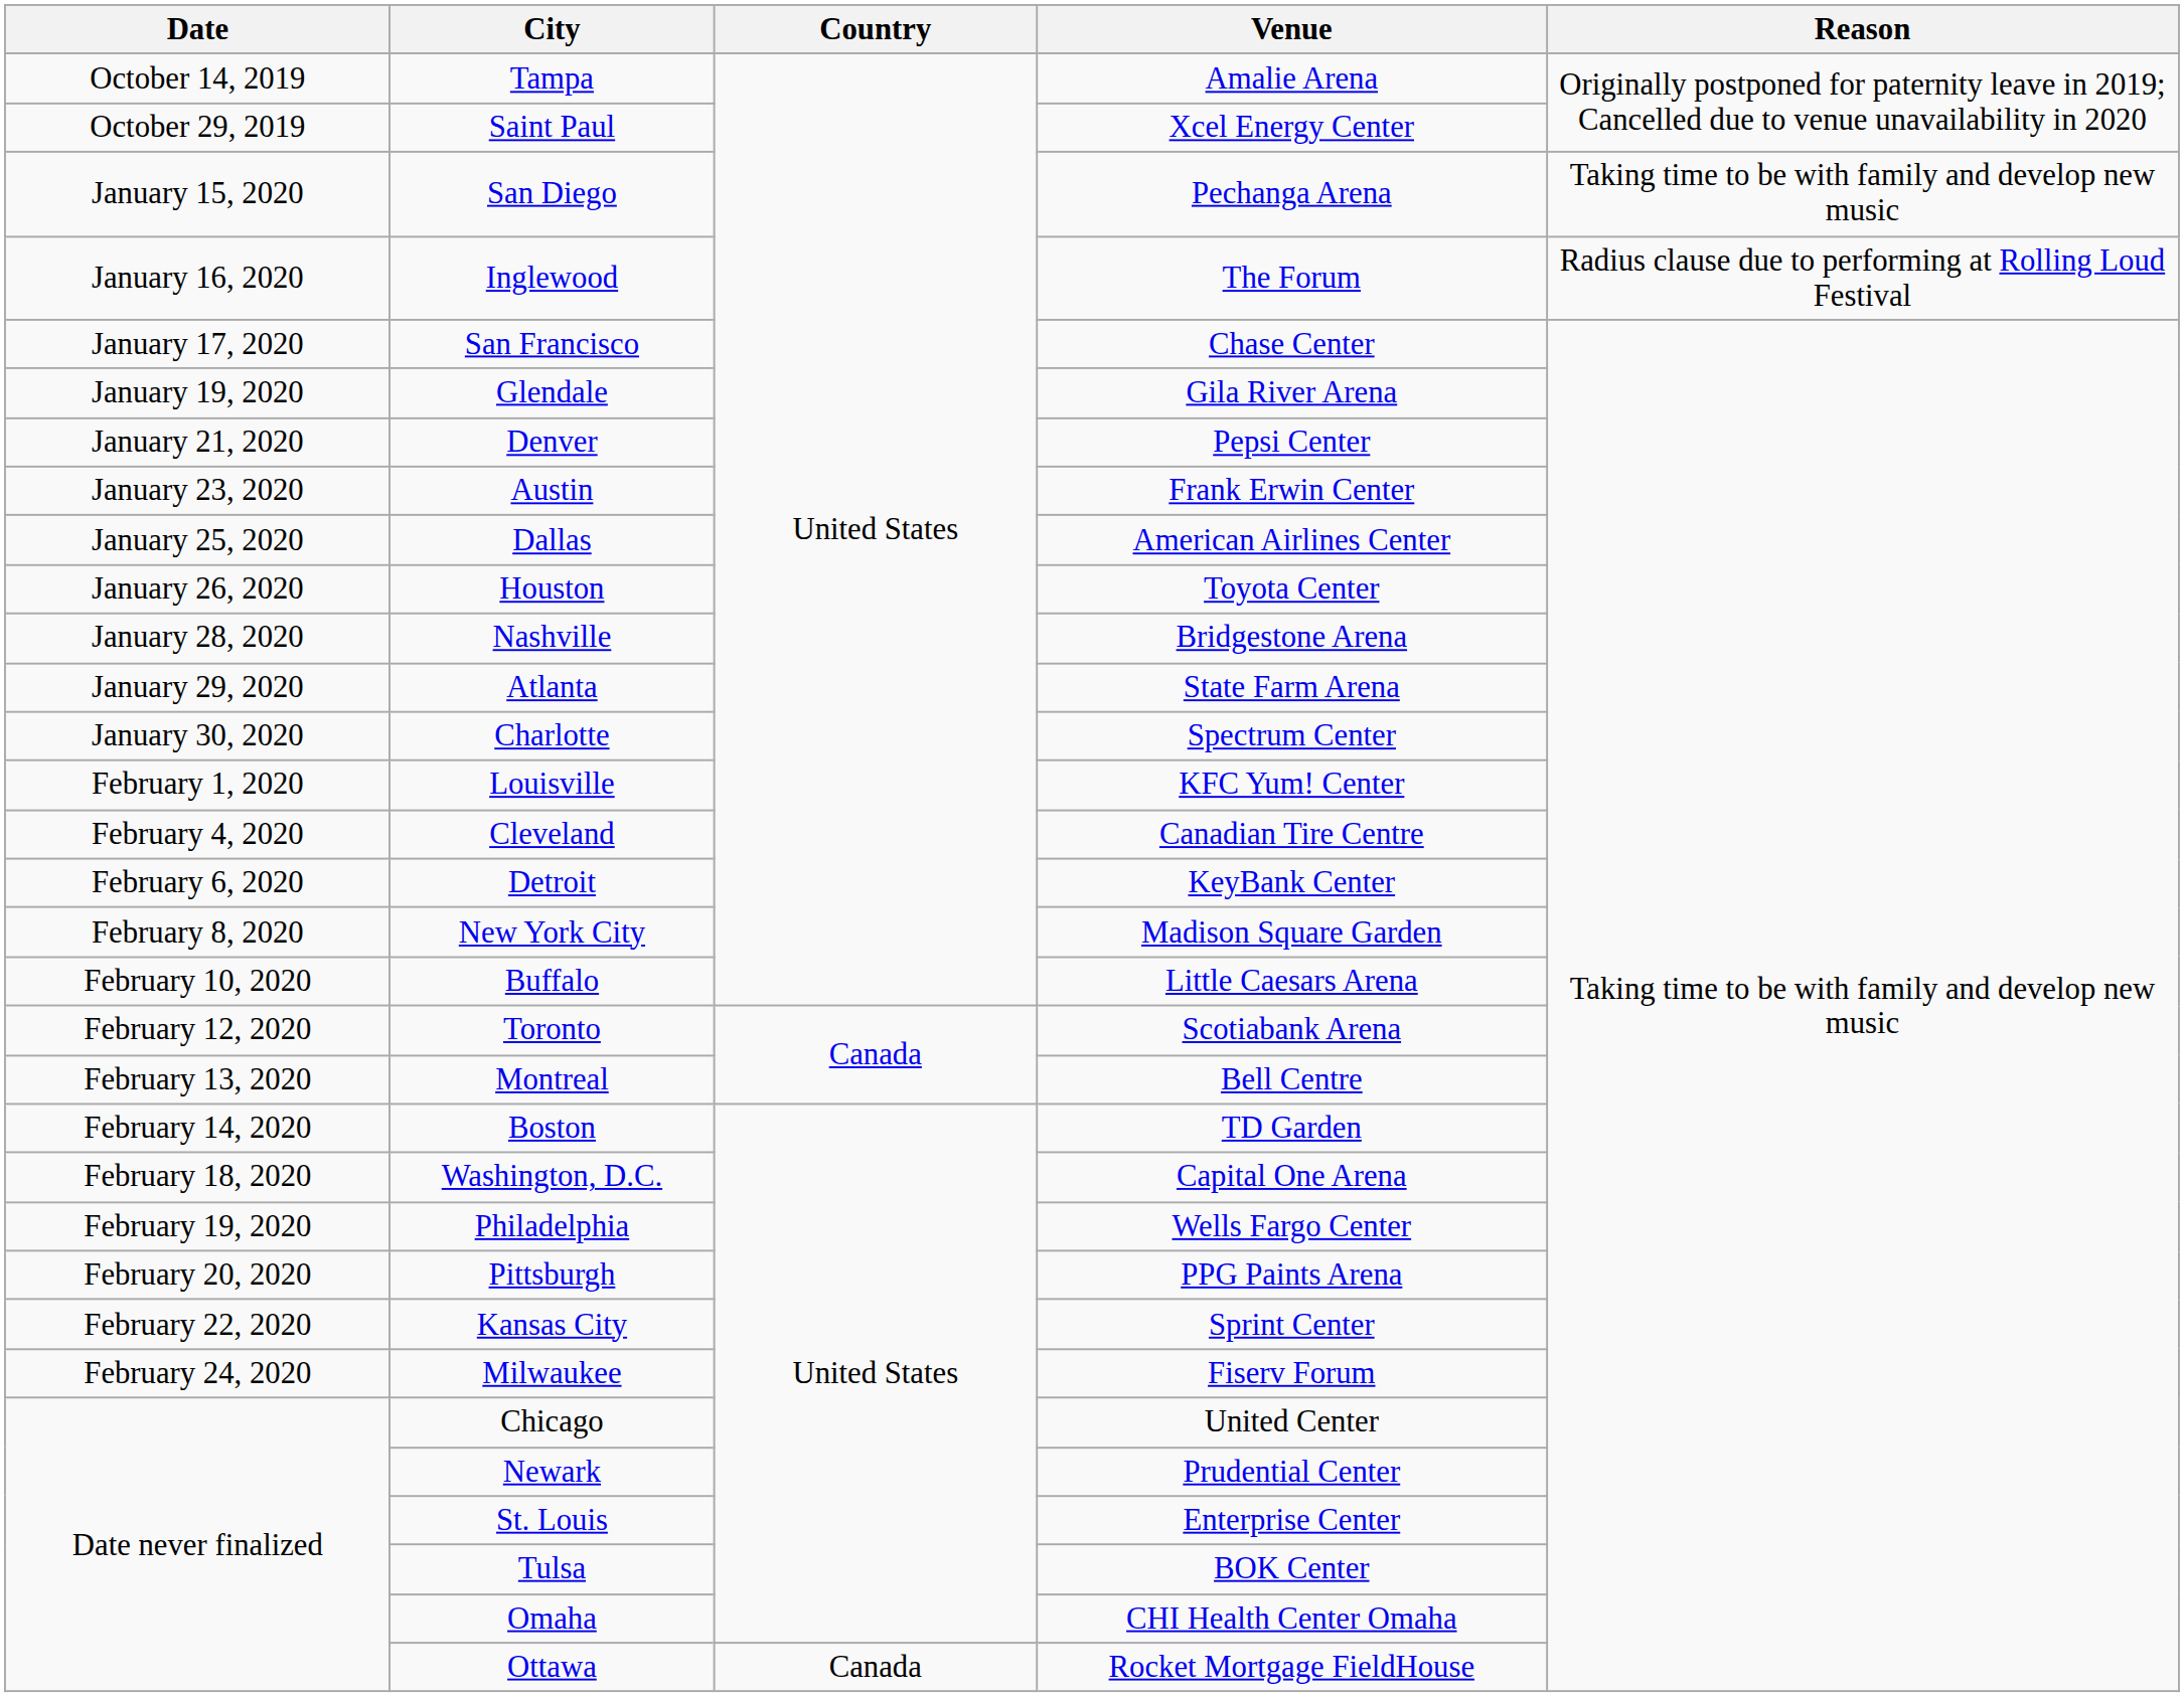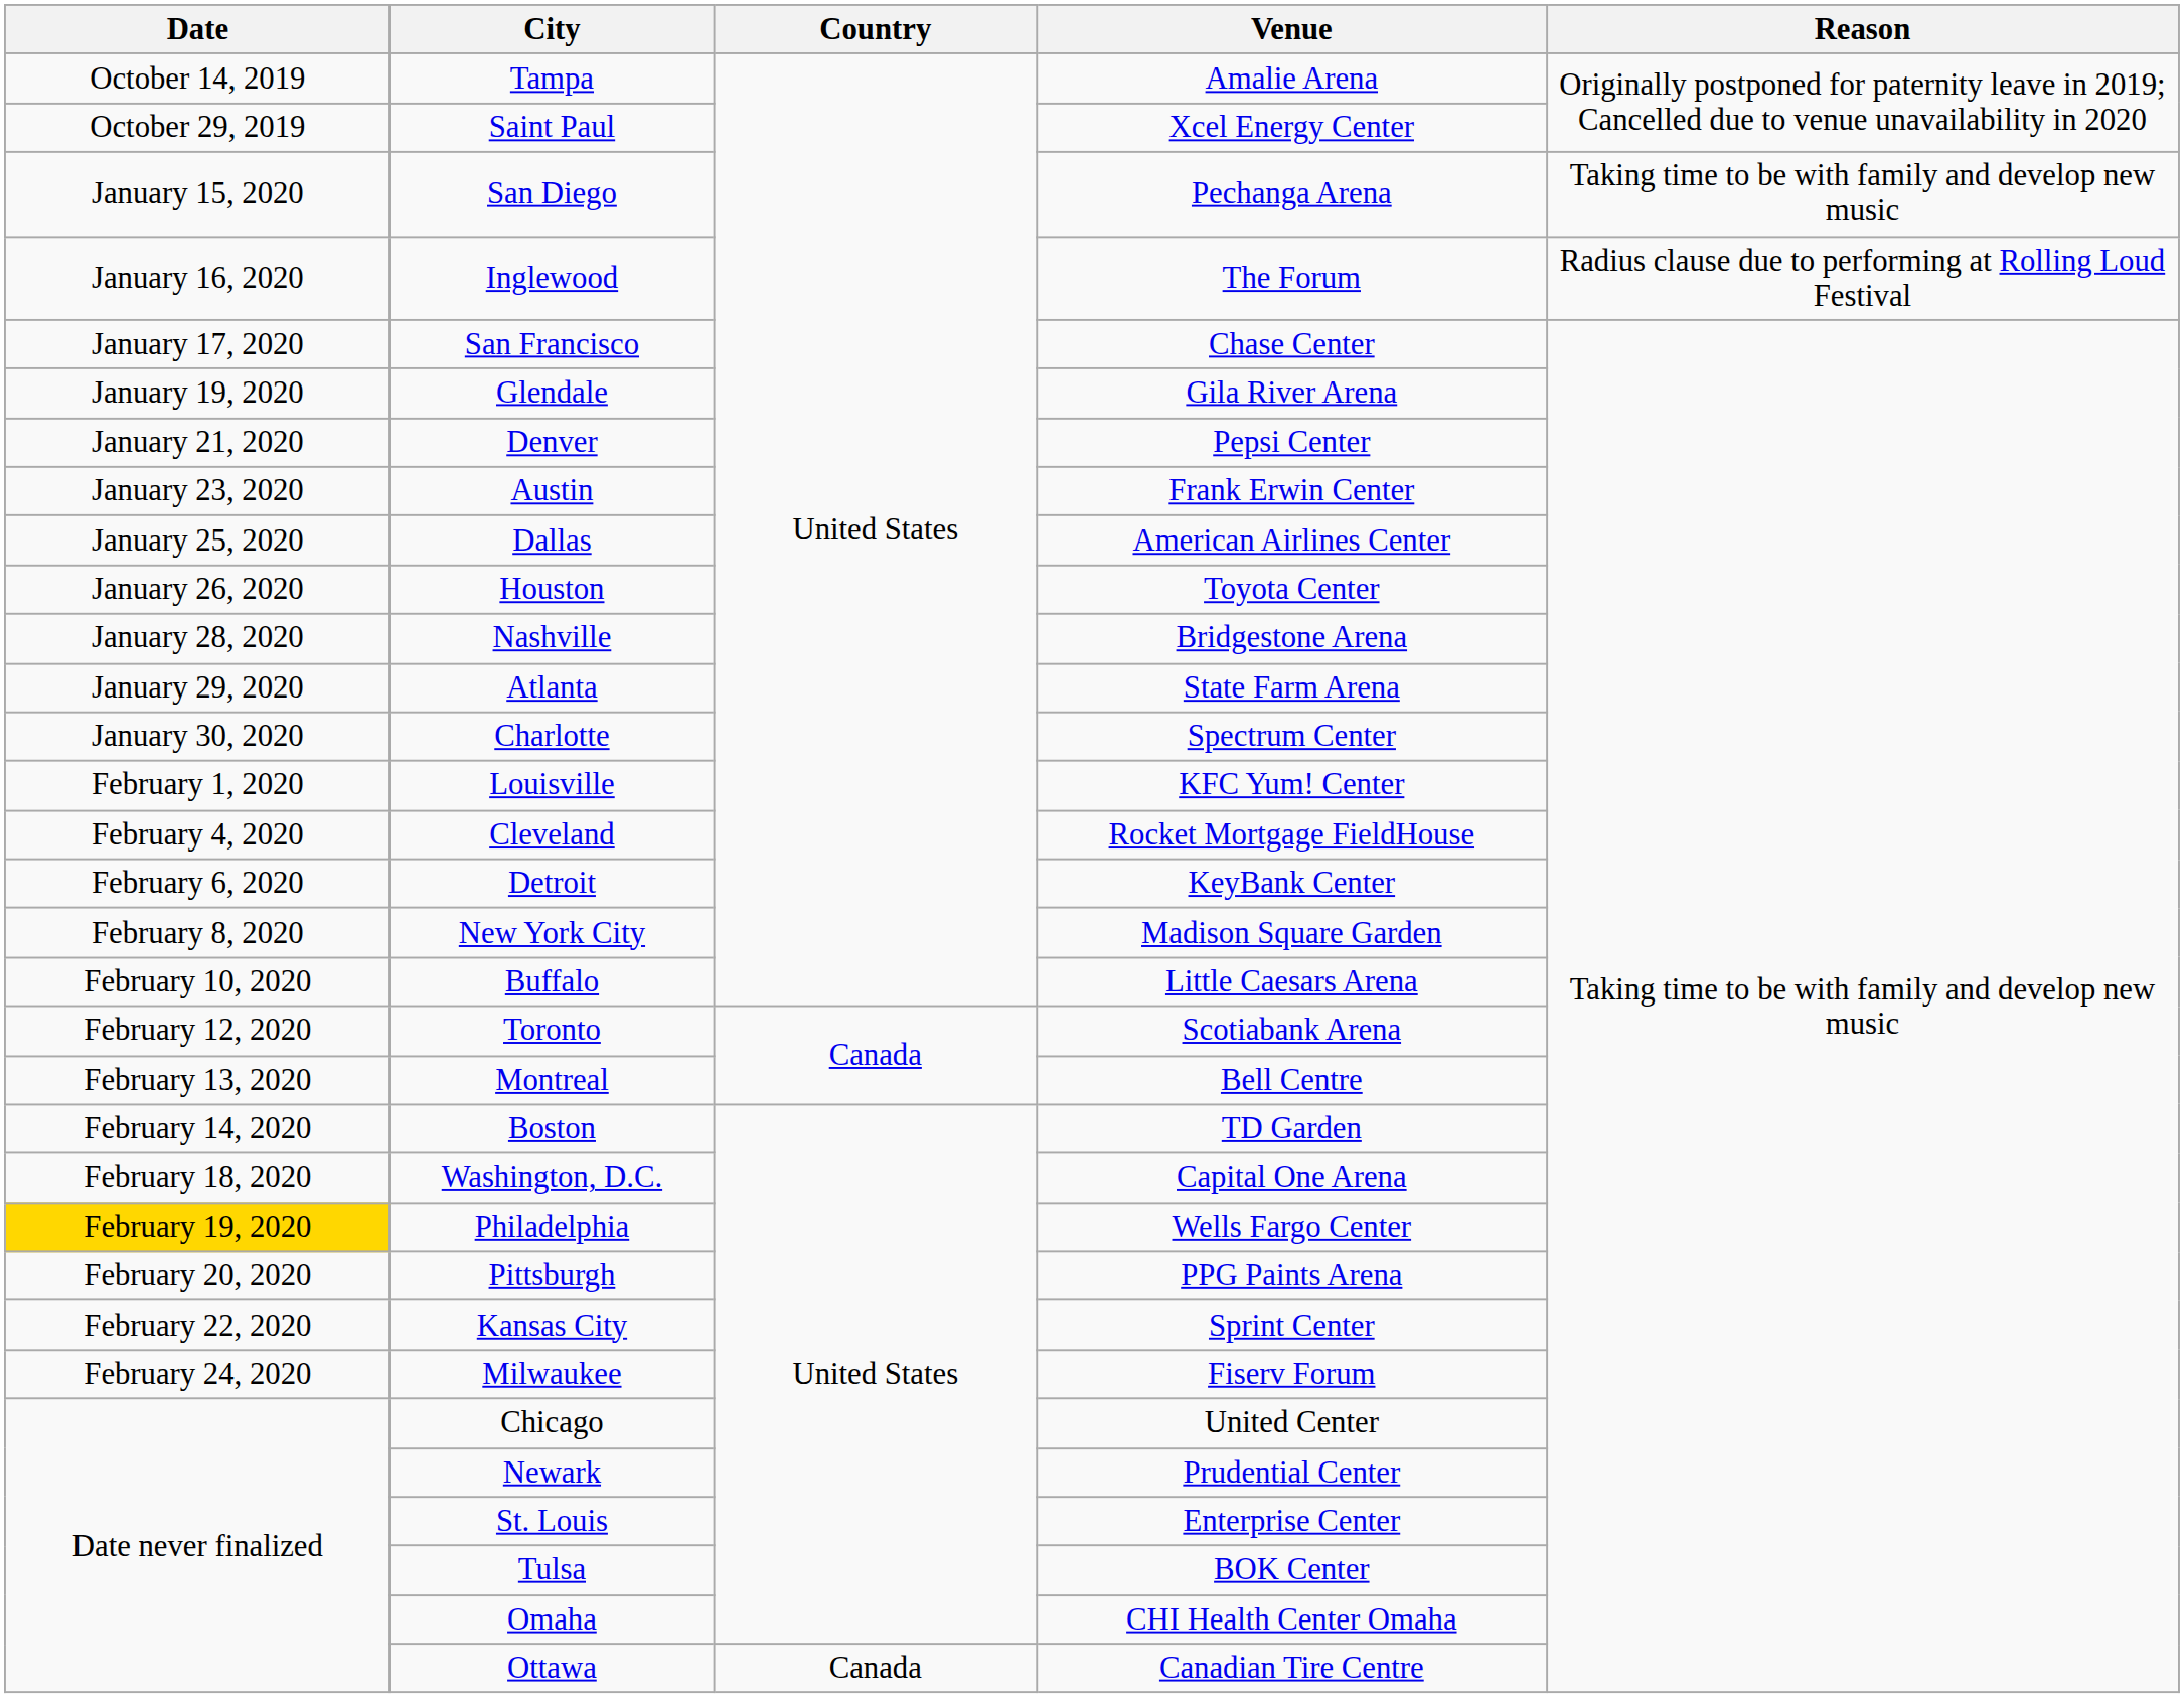 <table class="wikitable" style="text-align:center;">
 <tr>
 <th scope="col" style="width:12em;">Date</th>
 <th scope="col" style="width:10em;">City</th>
 <th scope="col" style="width:10em;">Country</th>
 <th scope="col" style="width:16em;">Venue</th>
 <th scope="col" style="width:20em;">Reason</th>
 </tr>
 <tr>
 <td>October 14, 2019</td>
 <td><a href='#'>Tampa</a></td>
 <td rowspan="18">United States</td>
 <td><a href='#'>Amalie Arena</a></td>
 <td rowspan="2">Originally postponed for paternity leave in 2019;<br>Cancelled due to venue unavailability in 2020</td>
 </tr>
 <tr>
 <td>October 29, 2019</td>
 <td><a href='#'>Saint Paul</a></td>
 <td><a href='#'>Xcel Energy Center</a></td>
 </tr>
 <tr>
 <td>January 15, 2020</td>
 <td><a href='#'>San Diego</a></td>
 <td><a href='#'>Pechanga Arena</a></td>
 <td>Taking time to be with family and develop new music</td>
 </tr>
 <tr>
 <td>January 16, 2020</td>
 <td><a href='#'>Inglewood</a></td>
 <td><a href='#'>The Forum</a></td>
 <td>Radius clause due to performing at <a href='#'>Rolling Loud</a> Festival</td>
 </tr>
 <tr>
 <td>January 17, 2020</td>
 <td><a href='#'>San Francisco</a></td>
 <td><a href='#'>Chase Center</a></td>
 <td rowspan="28">Taking time to be with family and develop new music</td>
 </tr>
 <tr>
 <td>January 19, 2020</td>
 <td><a href='#'>Glendale</a></td>
 <td><a href='#'>Gila River Arena</a></td>
 </tr>
 <tr>
 <td>January 21, 2020</td>
 <td><a href='#'>Denver</a></td>
 <td><a href='#'>Pepsi Center</a></td>
 </tr>
 <tr>
 <td>January 23, 2020</td>
 <td><a href='#'>Austin</a></td>
 <td><a href='#'>Frank Erwin Center</a></td>
 </tr>
 <tr>
 <td>January 25, 2020</td>
 <td><a href='#'>Dallas</a></td>
 <td><a href='#'>American Airlines Center</a></td>
 </tr>
 <tr>
 <td>January 26, 2020</td>
 <td><a href='#'>Houston</a></td>
 <td><a href='#'>Toyota Center</a></td>
 </tr>
 <tr>
 <td>January 28, 2020</td>
 <td><a href='#'>Nashville</a></td>
 <td><a href='#'>Bridgestone Arena</a></td>
 </tr>
 <tr>
 <td>January 29, 2020</td>
 <td><a href='#'>Atlanta</a></td>
 <td><a href='#'>State Farm Arena</a></td>
 </tr>
 <tr>
 <td>January 30, 2020</td>
 <td><a href='#'>Charlotte</a></td>
 <td><a href='#'>Spectrum Center</a></td>
 </tr>
 <tr>
 <td>February 1, 2020</td>
 <td><a href='#'>Louisville</a></td>
 <td><a href='#'>KFC Yum! Center</a></td>
 </tr>
 <tr>
 <td>February 4, 2020</td>
 <td><a href='#'>Cleveland</a></td>
-<td><a href='#'>Canadian Tire Centre</a></td>
+<td><a href='#'>Rocket Mortgage FieldHouse</a></td>
 </tr>
 <tr>
 <td>February 6, 2020</td>
 <td><a href='#'>Detroit</a></td>
 <td><a href='#'>KeyBank Center</a></td>
 </tr>
 <tr>
 <td>February 8, 2020</td>
 <td><a href='#'>New York City</a></td>
 <td><a href='#'>Madison Square Garden</a></td>
 </tr>
 <tr>
 <td>February 10, 2020</td>
 <td><a href='#'>Buffalo</a></td>
 <td><a href='#'>Little Caesars Arena</a></td>
 </tr>
 <tr>
 <td>February 12, 2020</td>
 <td><a href='#'>Toronto</a></td>
 <td rowspan="2"><a href='#'>Canada</a></td>
 <td><a href='#'>Scotiabank Arena</a></td>
 </tr>
 <tr>
 <td>February 13, 2020</td>
 <td><a href='#'>Montreal</a></td>
 <td><a href='#'>Bell Centre</a></td>
 </tr>
 <tr>
 <td>February 14, 2020</td>
 <td><a href='#'>Boston</a></td>
 <td rowspan="11">United States</td>
 <td><a href='#'>TD Garden</a></td>
 </tr>
 <tr>
 <td>February 18, 2020</td>
 <td><a href='#'>Washington, D.C.</a></td>
 <td><a href='#'>Capital One Arena</a></td>
 </tr>
 <tr>
-<td>February 19, 2020</td>
+<td style="background: gold;">February 19, 2020</td>
 <td><a href='#'>Philadelphia</a></td>
 <td><a href='#'>Wells Fargo Center</a></td>
 </tr>
 <tr>
 <td>February 20, 2020</td>
 <td><a href='#'>Pittsburgh</a></td>
 <td><a href='#'>PPG Paints Arena</a></td>
 </tr>
 <tr>
 <td>February 22, 2020</td>
 <td><a href='#'>Kansas City</a></td>
 <td><a href='#'>Sprint Center</a></td>
 </tr>
 <tr>
 <td>February 24, 2020</td>
 <td><a href='#'>Milwaukee</a></td>
 <td><a href='#'>Fiserv Forum</a></td>
 </tr>
 <tr>
 <td rowspan="6">Date never finalized</td>
 <td>Chicago</td>
 <td>United Center</td>
 </tr>
 <tr>
 <td><a href='#'>Newark</a></td>
 <td><a href='#'>Prudential Center</a></td>
 </tr>
 <tr>
 <td><a href='#'>St. Louis</a></td>
 <td><a href='#'>Enterprise Center</a></td>
 </tr>
 <tr>
 <td><a href='#'>Tulsa</a></td>
 <td><a href='#'>BOK Center</a></td>
 </tr>
 <tr>
 <td><a href='#'>Omaha</a></td>
 <td><a href='#'>CHI Health Center Omaha</a></td>
 </tr>
 <tr>
 <td><a href='#'>Ottawa</a></td>
 <td>Canada</td>
-<td><a href='#'>Rocket Mortgage FieldHouse</a></td>
+<td><a href='#'>Canadian Tire Centre</a></td>
 </tr>
 </table>
